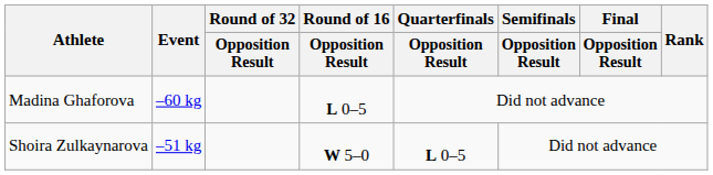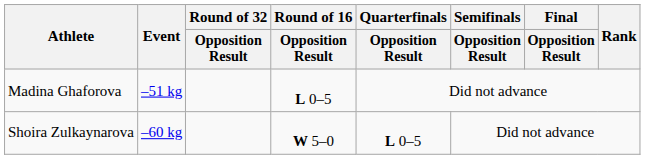 <table class=wikitable style=font-size:90%;text-align:center>
 <tr>
 <th rowspan="2">Athlete</th>
 <th rowspan="2">Event</th>
 <th>Round of 32</th>
 <th>Round of 16</th>
 <th>Quarterfinals</th>
 <th>Semifinals</th>
 <th>Final</th>
 <th rowspan=2>Rank</th>
 </tr>
 <tr style="font-size:95%">
 <th>Opposition<br>Result</th>
 <th>Opposition<br>Result</th>
 <th>Opposition<br>Result</th>
 <th>Opposition<br>Result</th>
 <th>Opposition<br>Result</th>
 </tr>
 <tr>
 <td align=left>Madina Ghaforova</td>
-<td align=left><a href='#'>–60 kg</a></td>
+<td align=left><a href='#'>–51 kg</a></td>
 <td></td>
 <td><br><strong>L</strong> 0–5</td>
 <td colspan=4>Did not advance</td>
 </tr>
 <tr>
 <td align=left>Shoira Zulkaynarova</td>
-<td align=left><a href='#'>–51 kg</a></td>
+<td align=left><a href='#'>–60 kg</a></td>
 <td></td>
 <td><br><strong>W</strong> 5–0</td>
 <td><br><strong>L</strong> 0–5</td>
 <td colspan=3>Did not advance</td>
 </tr>
 </table>
